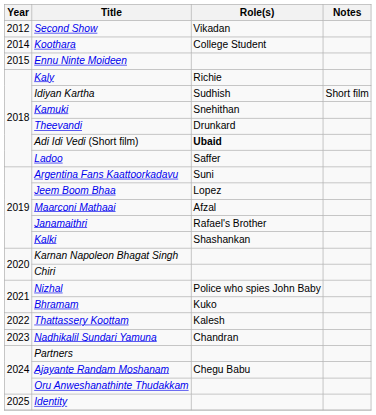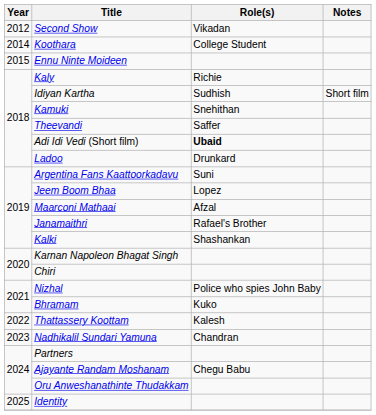 <table class="wikitable sortable">
 <tr>
 <th scope="col">Year</th>
 <th scope="col">Title</th>
 <th scope="col">Role(s)</th>
 <th scope="col" class="unsortable">Notes</th>
 </tr>
 <tr>
 <td>2012</td>
 <td><em><a href='#'>Second Show</a></em></td>
 <td>Vikadan</td>
 <td></td>
 </tr>
 <tr>
 <td>2014</td>
 <td><em><a href='#'>Koothara</a></em></td>
 <td>College Student</td>
 <td></td>
 </tr>
 <tr>
 <td>2015</td>
 <td><em><a href='#'>Ennu Ninte Moideen</a></em></td>
 <td></td>
 <td></td>
 </tr>
 <tr>
 <td rowspan = "6">2018</td>
 <td><em><a href='#'>Kaly</a></em></td>
 <td>Richie</td>
 <td></td>
 </tr>
 <tr>
 <td><em>Idiyan Kartha</em></td>
 <td>Sudhish</td>
 <td>Short film</td>
 </tr>
 <tr>
 <td><em><a href='#'>Kamuki</a></em></td>
 <td>Snehithan</td>
 <td></td>
 </tr>
 <tr>
 <td><em><a href='#'>Theevandi</a></em></td>
-<td>Drunkard</td>
+<td>Saffer</td>
 <td></td>
 </tr>
 <tr>
 <td><em>Adi Idi Vedi</em> (Short film)</td>
 <td><strong>Ubaid</strong></td>
 <td></td>
 </tr>
 <tr>
 <td><em><a href='#'>Ladoo</a></em></td>
-<td>Saffer</td>
+<td>Drunkard</td>
 <td></td>
 </tr>
 <tr>
 <td rowspan = "5">2019</td>
 <td><em><a href='#'>Argentina Fans Kaattoorkadavu</a></em></td>
 <td>Suni</td>
 <td></td>
 </tr>
 <tr>
 <td><em><a href='#'>Jeem Boom Bhaa</a></em></td>
 <td>Lopez</td>
 <td></td>
 </tr>
 <tr>
 <td><em><a href='#'>Maarconi Mathaai</a></em></td>
 <td>Afzal</td>
 <td></td>
 </tr>
 <tr>
 <td><em><a href='#'>Janamaithri</a></em></td>
 <td>Rafael's Brother</td>
 <td></td>
 </tr>
 <tr>
 <td><em><a href='#'>Kalki</a></em></td>
 <td>Shashankan</td>
 <td></td>
 </tr>
 <tr>
 <td rowspan="2">2020</td>
 <td><em>Karnan Napoleon Bhagat Singh</em></td>
 <td></td>
 <td></td>
 </tr>
 <tr>
 <td><em>Chiri</em></td>
 <td></td>
 <td></td>
 </tr>
 <tr>
 <td rowspan=2>2021</td>
 <td><em><a href='#'>Nizhal</a></em></td>
 <td>Police who spies John Baby</td>
 <td></td>
 </tr>
 <tr>
 <td><em><a href='#'>Bhramam</a></em></td>
 <td>Kuko</td>
 <td></td>
 </tr>
 <tr>
 <td>2022</td>
 <td><em><a href='#'>Thattassery Koottam</a></em></td>
 <td>Kalesh</td>
 <td></td>
 </tr>
 <tr>
 <td>2023</td>
 <td><em><a href='#'>Nadhikalil Sundari Yamuna</a></em></td>
 <td>Chandran</td>
 <td></td>
 </tr>
 <tr>
 <td rowspan=3>2024</td>
 <td><em>Partners</em></td>
 <td></td>
 <td></td>
 </tr>
 <tr>
 <td><em><a href='#'>Ajayante Randam Moshanam</a></em></td>
 <td>Chegu Babu</td>
 <td></td>
 </tr>
 <tr>
 <td><em><a href='#'>Oru Anweshanathinte Thudakkam</a></em></td>
 <td></td>
 <td></td>
 </tr>
 <tr>
 <td>2025</td>
 <td><em><a href='#'>Identity</a></em></td>
 <td></td>
 <td></td>
 </tr>
 <tr>
 </tr>
 </table>
